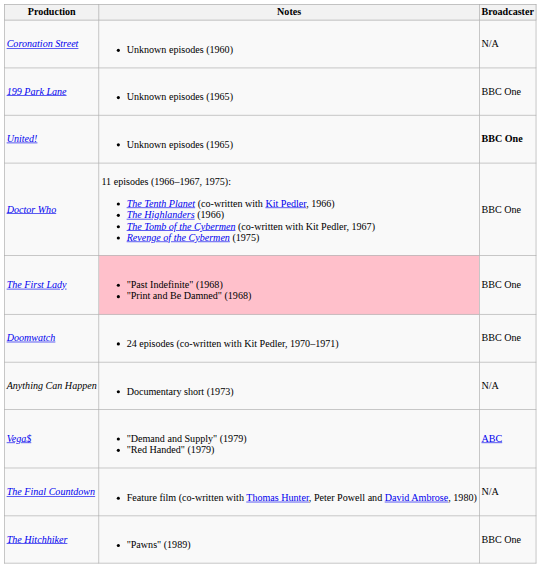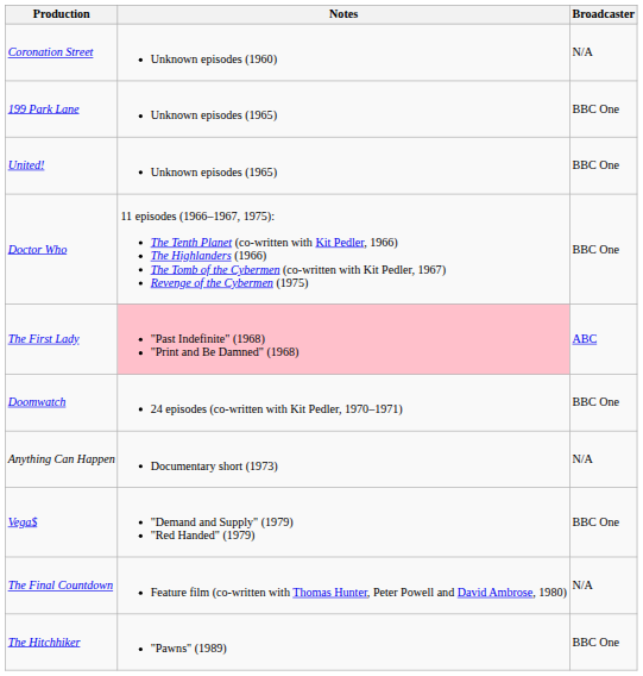 <table class="wikitable">
 <tr style="background:#ccc; text-align:center;">
 <th>Production</th>
 <th>Notes</th>
 <th>Broadcaster</th>
 </tr>
 <tr>
 <td><em><a href='#'>Coronation Street</a></em></td>
 <td><br><ul><li>Unknown episodes (1960)</li></ul></td>
 <td>N/A</td>
 </tr>
 <tr>
 <td><em><a href='#'>199 Park Lane</a></em></td>
 <td><br><ul><li>Unknown episodes (1965)</li></ul></td>
 <td>BBC One</td>
 </tr>
 <tr>
 <td><em><a href='#'>United!</a></em></td>
 <td><br><ul><li>Unknown episodes (1965)</li></ul></td>
-<td><strong>BBC One</strong></td>
+<td>BBC One</td>
 </tr>
 <tr>
 <td><em><a href='#'>Doctor Who</a></em></td>
 <td><br>11 episodes (1966–1967, 1975):<ul><li><em><a href='#'>The Tenth Planet</a></em> (co-written with <a href='#'>Kit Pedler</a>, 1966)</li><li><em><a href='#'>The Highlanders</a></em> (1966)</li><li><em><a href='#'>The Tomb of the Cybermen</a></em> (co-written with Kit Pedler, 1967)</li><li><em><a href='#'>Revenge of the Cybermen</a></em> (1975)</li></ul></td>
 <td>BBC One</td>
 </tr>
 <tr>
 <td><em><a href='#'>The First Lady</a></em></td>
 <td style="background: pink;"><br><ul><li>"Past Indefinite" (1968)</li><li>"Print and Be Damned" (1968)</li></ul></td>
-<td>BBC One</td>
+<td><a href='#'>ABC</a></td>
 </tr>
 <tr>
 <td><em><a href='#'>Doomwatch</a></em></td>
 <td><br><ul><li>24 episodes (co-written with Kit Pedler, 1970–1971)</li></ul></td>
 <td>BBC One</td>
 </tr>
 <tr>
 <td><em>Anything Can Happen</em></td>
 <td><br><ul><li>Documentary short (1973)</li></ul></td>
 <td>N/A</td>
 </tr>
 <tr>
 <td><em><a href='#'>Vega$</a></em></td>
 <td><br><ul><li>"Demand and Supply" (1979)</li><li>"Red Handed" (1979)</li></ul></td>
-<td><a href='#'>ABC</a></td>
+<td>BBC One</td>
 </tr>
 <tr>
 <td><em><a href='#'>The Final Countdown</a></em></td>
 <td><br><ul><li>Feature film (co-written with <a href='#'>Thomas Hunter</a>, Peter Powell and <a href='#'>David Ambrose</a>, 1980)</li></ul></td>
 <td>N/A</td>
 </tr>
 <tr>
 <td><em><a href='#'>The Hitchhiker</a></em></td>
 <td><br><ul><li>"Pawns" (1989)</li></ul></td>
 <td>BBC One</td>
 </tr>
 </table>
